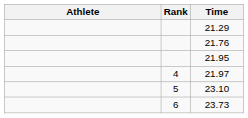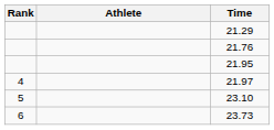 <table class=wikitable style="text-align:center">
 <tr>
+<th width=40>Rank</th>
 <th width=250>Athlete</th>
-<th width=40>Rank</th>
 <th width=80>Time</th>
 </tr>
 <tr>
+<td></td>
 <td align=left></td>
-<td></td>
 <td>21.29</td>
 </tr>
 <tr>
+<td></td>
 <td align=left></td>
-<td></td>
 <td>21.76</td>
 </tr>
 <tr>
+<td></td>
 <td align=left></td>
-<td></td>
 <td>21.95</td>
 </tr>
 <tr>
+<td>4</td>
 <td align=left></td>
-<td>4</td>
 <td>21.97</td>
 </tr>
 <tr>
+<td>5</td>
 <td align=left></td>
-<td>5</td>
 <td>23.10</td>
 </tr>
 <tr>
+<td>6</td>
 <td align=left></td>
-<td>6</td>
 <td>23.73</td>
 </tr>
 </table>
